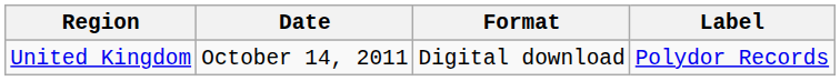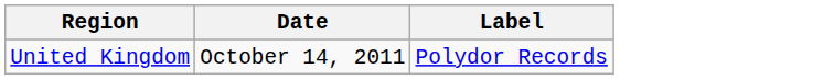 <table class=wikitable>
 <tr>
 <th scope="col">Region</th>
 <th scope="col">Date</th>
-<th scope="col">Format</th>
 <th scope="col">Label</th>
 </tr>
 <tr>
 <td><a href='#'>United Kingdom</a></td>
 <td>October 14, 2011</td>
-<td>Digital download</td>
 <td><a href='#'>Polydor Records</a></td>
 </tr>
 </table>
